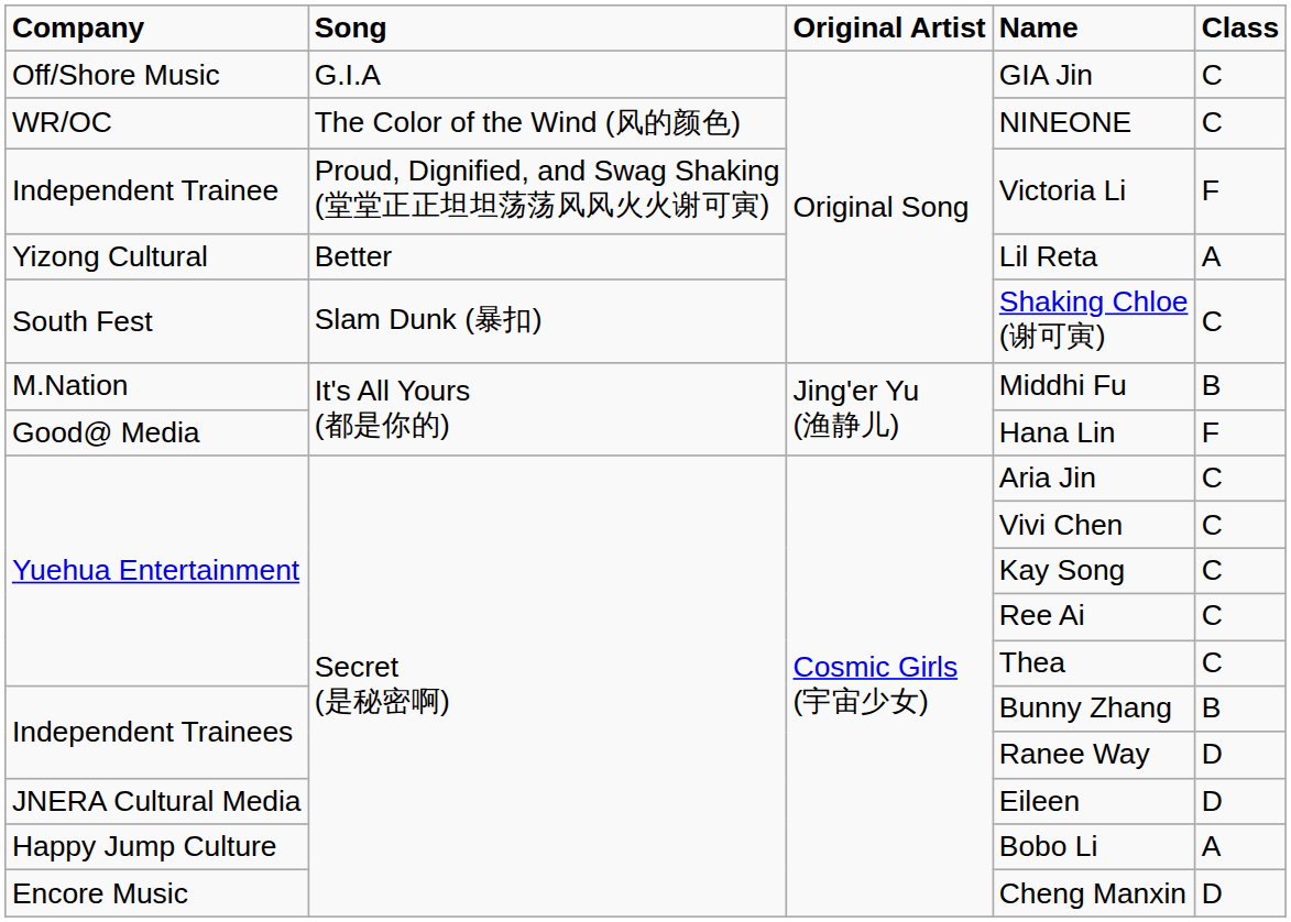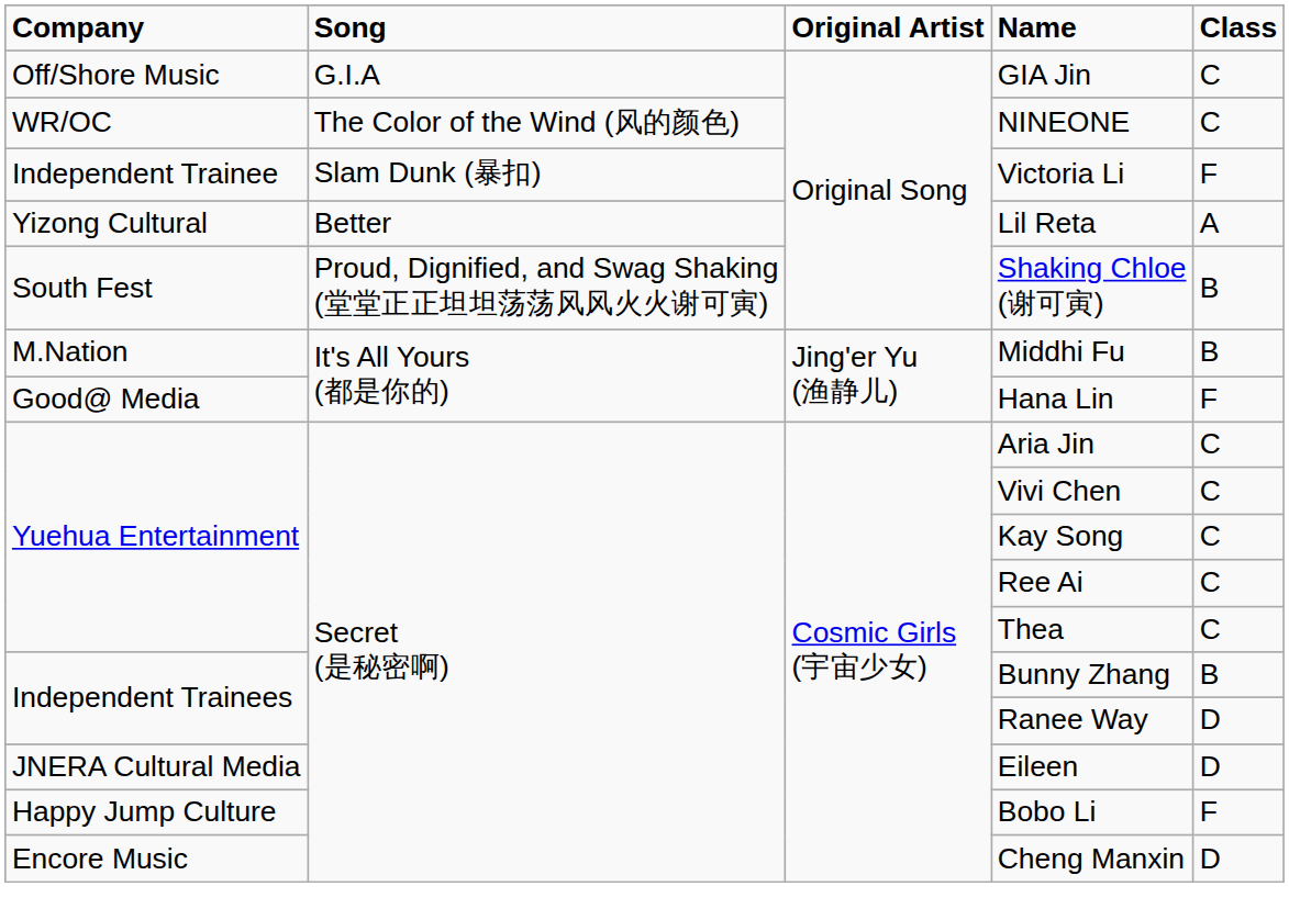 <table class="wikitable mw-collapsible mw-collapsed">
 <tr>
 <td><strong>Company</strong></td>
 <td><strong>Song</strong></td>
 <td><strong>Original Artist</strong></td>
 <td><strong>Name</strong></td>
 <td><strong>Class</strong></td>
 </tr>
 <tr>
 <td>Off/Shore Music</td>
 <td>G.I.A</td>
 <td rowspan="5">Original Song</td>
 <td>GIA Jin</td>
 <td>C</td>
 </tr>
 <tr>
 <td>WR/OC</td>
 <td>The Color of the Wind (风的颜色)</td>
 <td>NINEONE</td>
 <td>C</td>
 </tr>
 <tr>
 <td>Independent Trainee</td>
-<td>Proud, Dignified, and Swag Shaking<br>(堂堂正正坦坦荡荡风风火火谢可寅)</td>
+<td>Slam Dunk (暴扣)</td>
 <td>Victoria Li</td>
 <td>F</td>
 </tr>
 <tr>
 <td>Yizong Cultural</td>
 <td>Better</td>
 <td>Lil Reta</td>
 <td>A</td>
 </tr>
 <tr>
 <td>South Fest</td>
-<td>Slam Dunk (暴扣)</td>
+<td>Proud, Dignified, and Swag Shaking<br>(堂堂正正坦坦荡荡风风火火谢可寅)</td>
 <td><a href='#'>Shaking Chloe</a><br>(谢可寅)</td>
-<td>C</td>
+<td>B</td>
 </tr>
 <tr>
 <td>M.Nation</td>
 <td rowspan="2">It's All Yours<br>(都是你的)</td>
 <td rowspan="2">Jing'er Yu<br>(渔静儿)</td>
 <td>Middhi Fu</td>
 <td>B</td>
 </tr>
 <tr>
 <td>Good@ Media</td>
 <td>Hana Lin</td>
 <td>F</td>
 </tr>
 <tr>
 <td rowspan="5"><a href='#'>Yuehua Entertainment</a></td>
 <td rowspan="10">Secret<br>(是秘密啊)</td>
 <td rowspan="10"><a href='#'>Cosmic Girls</a><br>(宇宙少女)</td>
 <td>Aria Jin</td>
 <td>C</td>
 </tr>
 <tr>
 <td>Vivi Chen</td>
 <td>C</td>
 </tr>
 <tr>
 <td>Kay Song</td>
 <td>C</td>
 </tr>
 <tr>
 <td>Ree Ai</td>
 <td>C</td>
 </tr>
 <tr>
 <td>Thea</td>
 <td>C</td>
 </tr>
 <tr>
 <td rowspan="2">Independent Trainees</td>
 <td>Bunny Zhang</td>
 <td>B</td>
 </tr>
 <tr>
 <td>Ranee Way</td>
 <td>D</td>
 </tr>
 <tr>
 <td>JNERA Cultural Media</td>
 <td>Eileen</td>
 <td>D</td>
 </tr>
 <tr>
 <td>Happy Jump Culture</td>
 <td>Bobo Li</td>
-<td>A</td>
+<td>F</td>
 </tr>
 <tr>
 <td>Encore Music</td>
 <td>Cheng Manxin</td>
 <td>D</td>
 </tr>
 </table>
